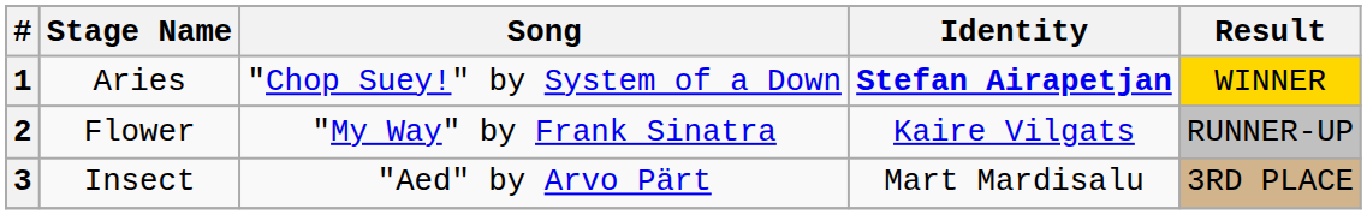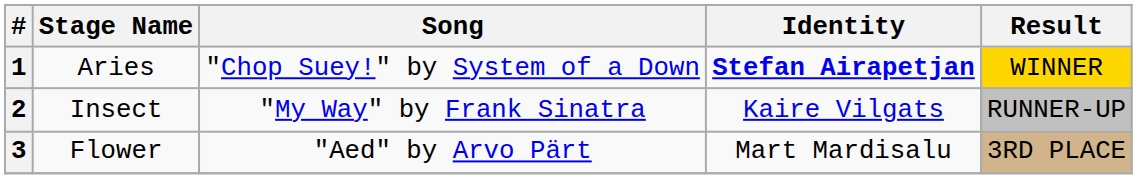 <table class="wikitable plainrowheaders" style="text-align: center;">
 <tr>
 <th>#</th>
 <th>Stage Name</th>
 <th>Song</th>
 <th>Identity</th>
 <th>Result</th>
 </tr>
 <tr>
 <th>1</th>
 <td>Aries</td>
 <td>"<a href='#'>Chop Suey!</a>" by <a href='#'>System of a Down</a></td>
 <td><strong><a href='#'>Stefan Airapetjan</a></strong></td>
 <td bgcolor="gold">WINNER</td>
 </tr>
 <tr>
 <th>2</th>
-<td>Flower</td>
+<td>Insect</td>
 <td>"<a href='#'>My Way</a>" by <a href='#'>Frank Sinatra</a></td>
 <td><a href='#'>Kaire Vilgats</a></td>
 <td bgcolor="silver">RUNNER-UP</td>
 </tr>
 <tr>
 <th>3</th>
-<td>Insect</td>
+<td>Flower</td>
 <td>"Aed" by <a href='#'>Arvo Pärt</a></td>
 <td>Mart Mardisalu</td>
 <td bgcolor="tan">3RD PLACE</td>
 </tr>
 <tr>
 </tr>
 </table>
